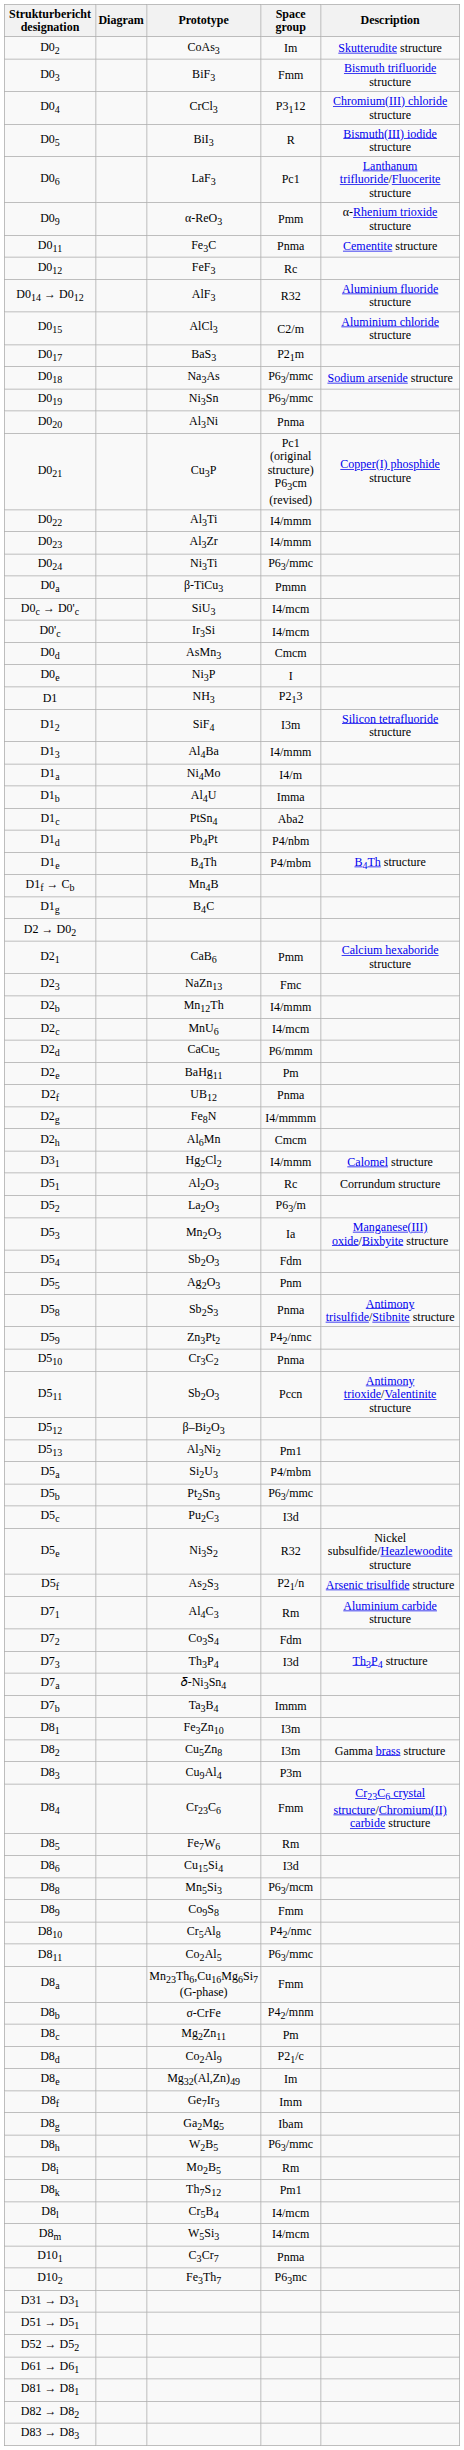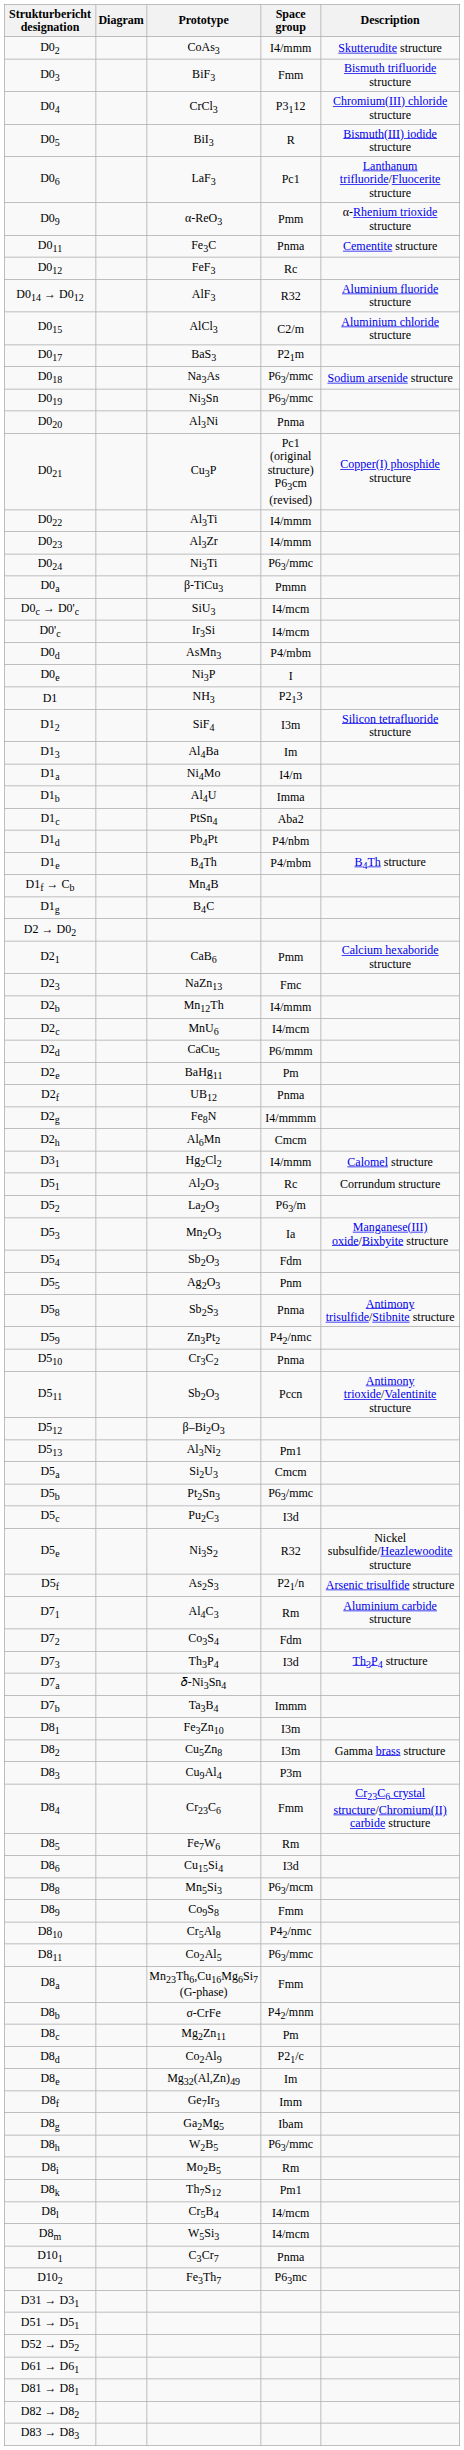 <table class="wikitable" style="text-align:center">
 <tr>
 <th>Strukturbericht designation</th>
 <th>Diagram</th>
 <th>Prototype</th>
 <th>Space group</th>
 <th>Description</th>
 </tr>
 <tr>
 <td>D0<sub>2</sub></td>
 <td></td>
 <td>CoAs<sub>3</sub></td>
-<td>Im</td>
+<td>I4/mmm</td>
 <td><a href='#'>Skutterudite</a> structure</td>
 </tr>
 <tr>
 <td>D0<sub>3</sub></td>
 <td></td>
 <td>BiF<sub>3</sub></td>
 <td>Fmm</td>
 <td><a href='#'>Bismuth trifluoride</a> structure</td>
 </tr>
 <tr>
 <td>D0<sub>4</sub></td>
 <td></td>
 <td>CrCl<sub>3</sub></td>
 <td>P3<sub>1</sub>12</td>
 <td><a href='#'>Chromium(III) chloride</a> structure</td>
 </tr>
 <tr>
 <td>D0<sub>5</sub></td>
 <td></td>
 <td>BiI<sub>3</sub></td>
 <td>R</td>
 <td><a href='#'>Bismuth(III) iodide</a> structure</td>
 </tr>
 <tr>
 <td>D0<sub>6</sub></td>
 <td></td>
 <td>LaF<sub>3</sub></td>
 <td>Pc1</td>
 <td><a href='#'>Lanthanum trifluoride</a>/<a href='#'>Fluocerite</a> structure</td>
 </tr>
 <tr>
 <td>D0<sub>9</sub></td>
 <td></td>
 <td>α-ReO<sub>3</sub></td>
 <td>Pmm</td>
 <td>α-<a href='#'>Rhenium trioxide</a> structure</td>
 </tr>
 <tr>
 <td>D0<sub>11</sub></td>
 <td></td>
 <td>Fe<sub>3</sub>C</td>
 <td>Pnma</td>
 <td><a href='#'>Cementite</a> structure</td>
 </tr>
 <tr>
 <td>D0<sub>12</sub></td>
 <td></td>
 <td>FeF<sub>3</sub></td>
 <td>Rc</td>
 <td></td>
 </tr>
 <tr>
 <td>D0<sub>14</sub> → D0<sub>12</sub></td>
 <td></td>
 <td>AlF<sub>3</sub></td>
 <td>R32</td>
 <td><a href='#'>Aluminium fluoride</a> structure</td>
 </tr>
 <tr>
 <td>D0<sub>15</sub></td>
 <td></td>
 <td>AlCl<sub>3</sub></td>
 <td>C2/m</td>
 <td><a href='#'>Aluminium chloride</a> structure</td>
 </tr>
 <tr>
 <td>D0<sub>17</sub></td>
 <td></td>
 <td>BaS<sub>3</sub></td>
 <td>P2<sub>1</sub>m</td>
 <td></td>
 </tr>
 <tr>
 <td>D0<sub>18</sub></td>
 <td></td>
 <td>Na<sub>3</sub>As</td>
 <td>P6<sub>3</sub>/mmc</td>
 <td><a href='#'>Sodium arsenide</a> structure</td>
 </tr>
 <tr>
 <td>D0<sub>19</sub></td>
 <td></td>
 <td>Ni<sub>3</sub>Sn</td>
 <td>P6<sub>3</sub>/mmc</td>
 <td></td>
 </tr>
 <tr>
 <td>D0<sub>20</sub></td>
 <td></td>
 <td>Al<sub>3</sub>Ni</td>
 <td>Pnma</td>
 <td></td>
 </tr>
 <tr>
 <td>D0<sub>21</sub></td>
 <td></td>
 <td>Cu<sub>3</sub>P</td>
 <td>Pc1 (original structure)<br>P6<sub>3</sub>cm (revised)</td>
 <td><a href='#'>Copper(I) phosphide</a> structure</td>
 </tr>
 <tr>
 <td>D0<sub>22</sub></td>
 <td></td>
 <td>Al<sub>3</sub>Ti</td>
 <td>I4/mmm</td>
 <td></td>
 </tr>
 <tr>
 <td>D0<sub>23</sub></td>
 <td></td>
 <td>Al<sub>3</sub>Zr</td>
 <td>I4/mmm</td>
 <td></td>
 </tr>
 <tr>
 <td>D0<sub>24</sub></td>
 <td></td>
 <td>Ni<sub>3</sub>Ti</td>
 <td>P6<sub>3</sub>/mmc</td>
 <td></td>
 </tr>
 <tr>
 <td>D0<sub>a</sub></td>
 <td></td>
 <td>β-TiCu<sub>3</sub></td>
 <td>Pmmn</td>
 <td></td>
 </tr>
 <tr>
 <td>D0<sub>c</sub> → D0'<sub>c</sub></td>
 <td></td>
 <td>SiU<sub>3</sub></td>
 <td>I4/mcm</td>
 <td></td>
 </tr>
 <tr>
 <td>D0'<sub>c</sub></td>
 <td></td>
 <td>Ir<sub>3</sub>Si</td>
 <td>I4/mcm</td>
 <td></td>
 </tr>
 <tr>
 <td>D0<sub>d</sub></td>
 <td></td>
 <td>AsMn<sub>3</sub></td>
-<td>Cmcm</td>
+<td>P4/mbm</td>
 <td></td>
 </tr>
 <tr>
 <td>D0<sub>e</sub></td>
 <td></td>
 <td>Ni<sub>3</sub>P</td>
 <td>I</td>
 <td></td>
 </tr>
 <tr>
 <td>D1</td>
 <td></td>
 <td>NH<sub>3</sub></td>
 <td>P2<sub>1</sub>3</td>
 <td></td>
 </tr>
 <tr>
 <td>D1<sub>2</sub></td>
 <td></td>
 <td>SiF<sub>4</sub></td>
 <td>I3m</td>
 <td><a href='#'>Silicon tetrafluoride</a> structure</td>
 </tr>
 <tr>
 <td>D1<sub>3</sub></td>
 <td></td>
 <td>Al<sub>4</sub>Ba</td>
-<td>I4/mmm</td>
+<td>Im</td>
 <td></td>
 </tr>
 <tr>
 <td>D1<sub>a</sub></td>
 <td></td>
 <td>Ni<sub>4</sub>Mo</td>
 <td>I4/m</td>
 <td></td>
 </tr>
 <tr>
 <td>D1<sub>b</sub></td>
 <td></td>
 <td>Al<sub>4</sub>U</td>
 <td>Imma</td>
 <td></td>
 </tr>
 <tr>
 <td>D1<sub>c</sub></td>
 <td></td>
 <td>PtSn<sub>4</sub></td>
 <td>Aba2</td>
 <td></td>
 </tr>
 <tr>
 <td>D1<sub>d</sub></td>
 <td></td>
 <td>Pb<sub>4</sub>Pt</td>
 <td>P4/nbm</td>
 <td></td>
 </tr>
 <tr>
 <td>D1<sub>e</sub></td>
 <td></td>
 <td>B<sub>4</sub>Th</td>
 <td>P4/mbm</td>
 <td><a href='#'>B<sub>4</sub>Th</a> structure</td>
 </tr>
 <tr>
 <td>D1<sub>f</sub> → C<sub>b</sub></td>
 <td></td>
 <td>Mn<sub>4</sub>B</td>
 <td></td>
 <td></td>
 </tr>
 <tr>
 <td>D1<sub>g</sub></td>
 <td></td>
 <td>B<sub>4</sub>C</td>
 <td></td>
 <td></td>
 </tr>
 <tr>
 <td>D2 → D0<sub>2</sub></td>
 <td></td>
 <td></td>
 <td></td>
 <td></td>
 </tr>
 <tr>
 <td>D2<sub>1</sub></td>
 <td></td>
 <td>CaB<sub>6</sub></td>
 <td>Pmm</td>
 <td><a href='#'>Calcium hexaboride</a> structure</td>
 </tr>
 <tr>
 <td>D2<sub>3</sub></td>
 <td></td>
 <td>NaZn<sub>13</sub></td>
 <td>Fmc</td>
 <td></td>
 </tr>
 <tr>
 <td>D2<sub>b</sub></td>
 <td></td>
 <td>Mn<sub>12</sub>Th</td>
 <td>I4/mmm</td>
 <td></td>
 </tr>
 <tr>
 <td>D2<sub>c</sub></td>
 <td></td>
 <td>MnU<sub>6</sub></td>
 <td>I4/mcm</td>
 <td></td>
 </tr>
 <tr>
 <td>D2<sub>d</sub></td>
 <td></td>
 <td>CaCu<sub>5</sub></td>
 <td>P6/mmm</td>
 <td></td>
 </tr>
 <tr>
 <td>D2<sub>e</sub></td>
 <td></td>
 <td>BaHg<sub>11</sub></td>
 <td>Pm</td>
 <td></td>
 </tr>
 <tr>
 <td>D2<sub>f</sub></td>
 <td></td>
 <td>UB<sub>12</sub></td>
 <td>Pnma</td>
 <td></td>
 </tr>
 <tr>
 <td>D2<sub>g</sub></td>
 <td></td>
 <td>Fe<sub>8</sub>N</td>
 <td>I4/mmmm</td>
 <td></td>
 </tr>
 <tr>
 <td>D2<sub>h</sub></td>
 <td></td>
 <td>Al<sub>6</sub>Mn</td>
 <td>Cmcm</td>
 <td></td>
 </tr>
 <tr>
 <td>D3<sub>1</sub></td>
 <td></td>
 <td>Hg<sub>2</sub>Cl<sub>2</sub></td>
 <td>I4/mmm</td>
 <td><a href='#'>Calomel</a> structure</td>
 </tr>
 <tr>
 <td>D5<sub>1</sub></td>
 <td></td>
 <td>Al<sub>2</sub>O<sub>3</sub></td>
 <td>Rc</td>
 <td>Corrundum structure</td>
 </tr>
 <tr>
 <td>D5<sub>2</sub></td>
 <td></td>
 <td>La<sub>2</sub>O<sub>3</sub></td>
 <td>P6<sub>3</sub>/m</td>
 <td></td>
 </tr>
 <tr>
 <td>D5<sub>3</sub></td>
 <td></td>
 <td>Mn<sub>2</sub>O<sub>3</sub></td>
 <td>Ia</td>
 <td><a href='#'>Manganese(III) oxide</a>/<a href='#'>Bixbyite</a> structure</td>
 </tr>
 <tr>
 <td>D5<sub>4</sub></td>
 <td></td>
 <td>Sb<sub>2</sub>O<sub>3</sub></td>
 <td>Fdm</td>
 <td></td>
 </tr>
 <tr>
 <td>D5<sub>5</sub></td>
 <td></td>
 <td>Ag<sub>2</sub>O<sub>3</sub></td>
 <td>Pnm</td>
 <td></td>
 </tr>
 <tr>
 <td>D5<sub>8</sub></td>
 <td></td>
 <td>Sb<sub>2</sub>S<sub>3</sub></td>
 <td>Pnma</td>
 <td><a href='#'>Antimony trisulfide</a>/<a href='#'>Stibnite</a> structure</td>
 </tr>
 <tr>
 <td>D5<sub>9</sub></td>
 <td></td>
 <td>Zn<sub>3</sub>Pt<sub>2</sub></td>
 <td>P4<sub>2</sub>/nmc</td>
 <td></td>
 </tr>
 <tr>
 <td>D5<sub>10</sub></td>
 <td></td>
 <td>Cr<sub>3</sub>C<sub>2</sub></td>
 <td>Pnma</td>
 <td></td>
 </tr>
 <tr>
 <td>D5<sub>11</sub></td>
 <td></td>
 <td>Sb<sub>2</sub>O<sub>3</sub></td>
 <td>Pccn</td>
 <td><a href='#'>Antimony trioxide</a>/<a href='#'>Valentinite</a> structure</td>
 </tr>
 <tr>
 <td>D5<sub>12</sub></td>
 <td></td>
 <td>β–Bi<sub>2</sub>O<sub>3</sub></td>
 <td></td>
 <td></td>
 </tr>
 <tr>
 <td>D5<sub>13</sub></td>
 <td></td>
 <td>Al<sub>3</sub>Ni<sub>2</sub></td>
 <td>Pm1</td>
 <td></td>
 </tr>
 <tr>
 <td>D5<sub>a</sub></td>
 <td></td>
 <td>Si<sub>2</sub>U<sub>3</sub></td>
-<td>P4/mbm</td>
+<td>Cmcm</td>
 <td></td>
 </tr>
 <tr>
 <td>D5<sub>b</sub></td>
 <td></td>
 <td>Pt<sub>2</sub>Sn<sub>3</sub></td>
 <td>P6<sub>3</sub>/mmc</td>
 <td></td>
 </tr>
 <tr>
 <td>D5<sub>c</sub></td>
 <td></td>
 <td>Pu<sub>2</sub>C<sub>3</sub></td>
 <td>I3d</td>
 <td></td>
 </tr>
 <tr>
 <td>D5<sub>e</sub></td>
 <td></td>
 <td>Ni<sub>3</sub>S<sub>2</sub></td>
 <td>R32</td>
 <td>Nickel subsulfide/<a href='#'>Heazlewoodite</a> structure</td>
 </tr>
 <tr>
 <td>D5<sub>f</sub></td>
 <td></td>
 <td>As<sub>2</sub>S<sub>3</sub></td>
 <td>P2<sub>1</sub>/n</td>
 <td><a href='#'>Arsenic trisulfide</a> structure</td>
 </tr>
 <tr>
 <td>D7<sub>1</sub></td>
 <td></td>
 <td>Al<sub>4</sub>C<sub>3</sub></td>
 <td>Rm</td>
 <td><a href='#'>Aluminium carbide</a> structure</td>
 </tr>
 <tr>
 <td>D7<sub>2</sub></td>
 <td></td>
 <td>Co<sub>3</sub>S<sub>4</sub></td>
 <td>Fdm</td>
 <td></td>
 </tr>
 <tr>
 <td>D7<sub>3</sub></td>
 <td></td>
 <td>Th<sub>3</sub>P<sub>4</sub></td>
 <td>I3d</td>
 <td><a href='#'>Th<sub>3</sub>P<sub>4</sub></a> structure</td>
 </tr>
 <tr>
 <td>D7<sub>a</sub></td>
 <td></td>
 <td>𝛿-Ni<sub>3</sub>Sn<sub>4</sub></td>
 <td></td>
 <td></td>
 </tr>
 <tr>
 <td>D7<sub>b</sub></td>
 <td></td>
 <td>Ta<sub>3</sub>B<sub>4</sub></td>
 <td>Immm</td>
 <td></td>
 </tr>
 <tr>
 <td>D8<sub>1</sub></td>
 <td></td>
 <td>Fe<sub>3</sub>Zn<sub>10</sub></td>
 <td>I3m</td>
 <td></td>
 </tr>
 <tr>
 <td>D8<sub>2</sub></td>
 <td></td>
 <td>Cu<sub>5</sub>Zn<sub>8</sub></td>
 <td>I3m</td>
 <td>Gamma <a href='#'>brass</a> structure</td>
 </tr>
 <tr>
 <td>D8<sub>3</sub></td>
 <td></td>
 <td>Cu<sub>9</sub>Al<sub>4</sub></td>
 <td>P3m</td>
 <td></td>
 </tr>
 <tr>
 <td>D8<sub>4</sub></td>
 <td></td>
 <td>Cr<sub>23</sub>C<sub>6</sub></td>
 <td>Fmm</td>
 <td><a href='#'>Cr<sub>23</sub>C<sub>6</sub> crystal structure</a>/<a href='#'>Chromium(II) carbide</a> structure</td>
 </tr>
 <tr>
 <td>D8<sub>5</sub></td>
 <td></td>
 <td>Fe<sub>7</sub>W<sub>6</sub></td>
 <td>Rm</td>
 <td></td>
 </tr>
 <tr>
 <td>D8<sub>6</sub></td>
 <td></td>
 <td>Cu<sub>15</sub>Si<sub>4</sub></td>
 <td>I3d</td>
 <td></td>
 </tr>
 <tr>
 <td>D8<sub>8</sub></td>
 <td></td>
 <td>Mn<sub>5</sub>Si<sub>3</sub></td>
 <td>P6<sub>3</sub>/mcm</td>
 <td></td>
 </tr>
 <tr>
 <td>D8<sub>9</sub></td>
 <td></td>
 <td>Co<sub>9</sub>S<sub>8</sub></td>
 <td>Fmm</td>
 <td></td>
 </tr>
 <tr>
 <td>D8<sub>10</sub></td>
 <td></td>
 <td>Cr<sub>5</sub>Al<sub>8</sub></td>
 <td>P4<sub>2</sub>/nmc</td>
 <td></td>
 </tr>
 <tr>
 <td>D8<sub>11</sub></td>
 <td></td>
 <td>Co<sub>2</sub>Al<sub>5</sub></td>
 <td>P6<sub>3</sub>/mmc</td>
 <td></td>
 </tr>
 <tr>
 <td>D8<sub>a</sub></td>
 <td></td>
 <td>Mn<sub>23</sub>Th<sub>6</sub>,Cu<sub>16</sub>Mg<sub>6</sub>Si<sub>7</sub><br>(G-phase)</td>
 <td>Fmm</td>
 <td></td>
 </tr>
 <tr>
 <td>D8<sub>b</sub></td>
 <td></td>
 <td>σ-CrFe</td>
 <td>P4<sub>2</sub>/mnm</td>
 <td></td>
 </tr>
 <tr>
 <td>D8<sub>c</sub></td>
 <td></td>
 <td>Mg<sub>2</sub>Zn<sub>11</sub></td>
 <td>Pm</td>
 <td></td>
 </tr>
 <tr>
 <td>D8<sub>d</sub></td>
 <td></td>
 <td>Co<sub>2</sub>Al<sub>9</sub></td>
 <td>P2<sub>1</sub>/c</td>
 <td></td>
 </tr>
 <tr>
 <td>D8<sub>e</sub></td>
 <td></td>
 <td>Mg<sub>32</sub>(Al,Zn)<sub>49</sub></td>
 <td>Im</td>
 <td></td>
 </tr>
 <tr>
 <td>D8<sub>f</sub></td>
 <td></td>
 <td>Ge<sub>7</sub>Ir<sub>3</sub></td>
 <td>Imm</td>
 <td></td>
 </tr>
 <tr>
 <td>D8<sub>g</sub></td>
 <td></td>
 <td>Ga<sub>2</sub>Mg<sub>5</sub></td>
 <td>Ibam</td>
 <td></td>
 </tr>
 <tr>
 <td>D8<sub>h</sub></td>
 <td></td>
 <td>W<sub>2</sub>B<sub>5</sub></td>
 <td>P6<sub>3</sub>/mmc</td>
 <td></td>
 </tr>
 <tr>
 <td>D8<sub>i</sub></td>
 <td></td>
 <td>Mo<sub>2</sub>B<sub>5</sub></td>
 <td>Rm</td>
 <td></td>
 </tr>
 <tr>
 <td>D8<sub>k</sub></td>
 <td></td>
 <td>Th<sub>7</sub>S<sub>12</sub></td>
 <td>Pm1</td>
 <td></td>
 </tr>
 <tr>
 <td>D8<sub>l</sub></td>
 <td></td>
 <td>Cr<sub>5</sub>B<sub>4</sub></td>
 <td>I4/mcm</td>
 <td></td>
 </tr>
 <tr>
 <td>D8<sub>m</sub></td>
 <td></td>
 <td>W<sub>5</sub>Si<sub>3</sub></td>
 <td>I4/mcm</td>
 <td></td>
 </tr>
 <tr>
 <td>D10<sub>1</sub></td>
 <td></td>
 <td>C<sub>3</sub>Cr<sub>7</sub></td>
 <td>Pnma</td>
 <td></td>
 </tr>
 <tr>
 <td>D10<sub>2</sub></td>
 <td></td>
 <td>Fe<sub>3</sub>Th<sub>7</sub></td>
 <td>P6<sub>3</sub>mc</td>
 <td></td>
 </tr>
 <tr>
 <td>D31 → D3<sub>1</sub></td>
 <td></td>
 <td></td>
 <td></td>
 <td></td>
 </tr>
 <tr>
 <td>D51 → D5<sub>1</sub></td>
 <td></td>
 <td></td>
 <td></td>
 <td></td>
 </tr>
 <tr>
 <td>D52 → D5<sub>2</sub></td>
 <td></td>
 <td></td>
 <td></td>
 <td></td>
 </tr>
 <tr>
 <td>D61 → D6<sub>1</sub></td>
 <td></td>
 <td></td>
 <td></td>
 <td></td>
 </tr>
 <tr>
 <td>D81 → D8<sub>1</sub></td>
 <td></td>
 <td></td>
 <td></td>
 <td></td>
 </tr>
 <tr>
 <td>D82 → D8<sub>2</sub></td>
 <td></td>
 <td></td>
 <td></td>
 <td></td>
 </tr>
 <tr>
 <td>D83 → D8<sub>3</sub></td>
 <td></td>
 <td></td>
 <td></td>
 <td></td>
 </tr>
 </table>
